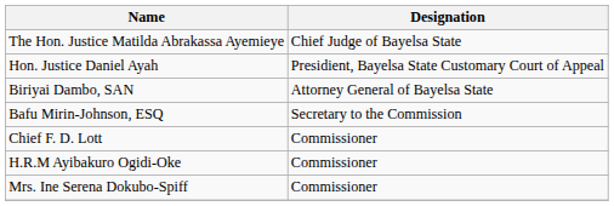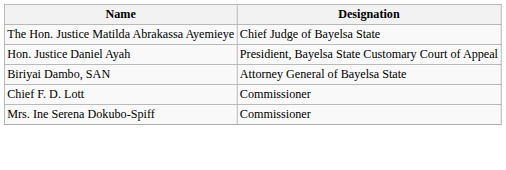 <table class="wikitable" style="font-size:95%;">
 <tr>
 <th>Name</th>
 <th>Designation</th>
 </tr>
 <tr>
 <td>The Hon. Justice Matilda Abrakassa Ayemieye</td>
 <td>Chief Judge of Bayelsa State</td>
 </tr>
 <tr>
 <td>Hon. Justice Daniel Ayah</td>
 <td>Presidient, Bayelsa State Customary Court of Appeal</td>
 </tr>
 <tr>
 <td>Biriyai Dambo, SAN</td>
 <td>Attorney General of Bayelsa State</td>
 </tr>
 <tr>
-<td>Bafu Mirin-Johnson, ESQ</td>
-<td>Secretary to the Commission</td>
-</tr>
-<tr>
 <td>Chief F. D. Lott</td>
-<td>Commissioner</td>
-</tr>
-<tr>
-<td>H.R.M Ayibakuro Ogidi-Oke</td>
 <td>Commissioner</td>
 </tr>
 <tr>
 <td>Mrs. Ine Serena Dokubo-Spiff</td>
 <td>Commissioner</td>
 </tr>
 <tr>
 </tr>
 </table>
